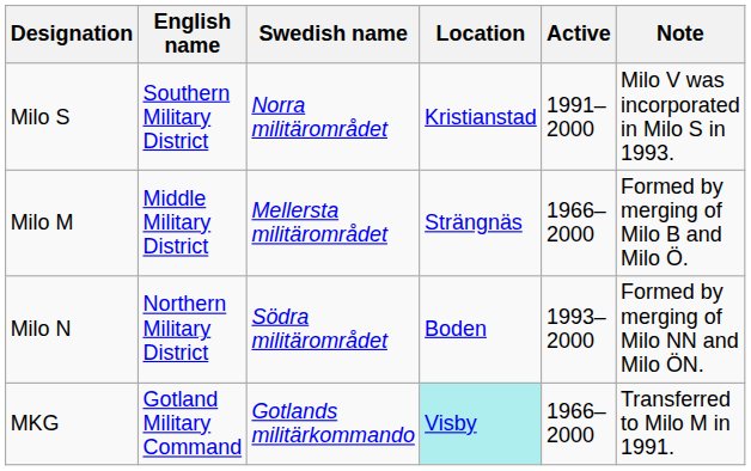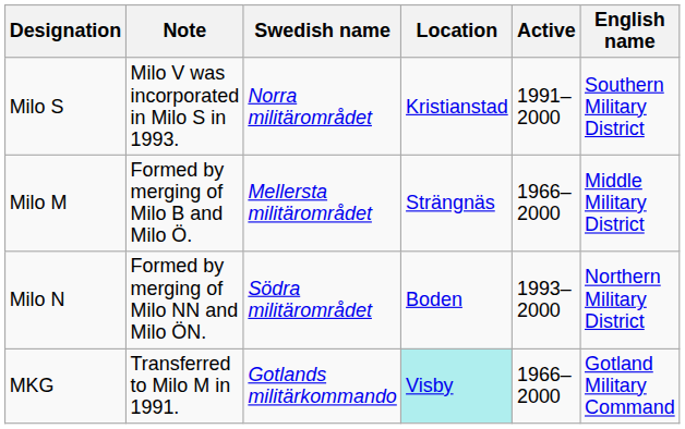 <table class="wikitable" width="60%">
 <tr>
 <th>Designation</th>
-<th>English name</th>
+<th>Note</th>
 <th>Swedish name</th>
 <th>Location</th>
 <th>Active</th>
-<th>Note</th>
+<th>English name</th>
 </tr>
 <tr>
 <td>Milo S</td>
-<td><a href='#'>Southern Military District</a></td>
+<td>Milo V was incorporated in Milo S in 1993.</td>
 <td><em><a href='#'>Norra militärområdet</a></em></td>
 <td><a href='#'>Kristianstad</a></td>
 <td>1991–2000</td>
-<td>Milo V was incorporated in Milo S in 1993.</td>
+<td><a href='#'>Southern Military District</a></td>
 </tr>
 <tr>
 <td>Milo M</td>
-<td><a href='#'>Middle Military District</a></td>
+<td>Formed by merging of Milo B and Milo Ö.</td>
 <td><em><a href='#'>Mellersta militärområdet</a></em></td>
 <td><a href='#'>Strängnäs</a></td>
 <td>1966–2000</td>
-<td>Formed by merging of Milo B and Milo Ö.</td>
+<td><a href='#'>Middle Military District</a></td>
 </tr>
 <tr>
 <td>Milo N</td>
-<td><a href='#'>Northern Military District</a></td>
+<td>Formed by merging of Milo NN and Milo ÖN.</td>
 <td><em><a href='#'>Södra militärområdet</a></em></td>
 <td><a href='#'>Boden</a></td>
 <td>1993–2000</td>
-<td>Formed by merging of Milo NN and Milo ÖN.</td>
+<td><a href='#'>Northern Military District</a></td>
 </tr>
 <tr>
 <td>MKG</td>
-<td><a href='#'>Gotland Military Command</a></td>
+<td>Transferred to Milo M in 1991.</td>
 <td><em><a href='#'>Gotlands militärkommando</a></em></td>
 <td style="background: paleturquoise;"><a href='#'>Visby</a></td>
 <td>1966–2000</td>
-<td>Transferred to Milo M in 1991.</td>
+<td><a href='#'>Gotland Military Command</a></td>
 </tr>
 </table>
